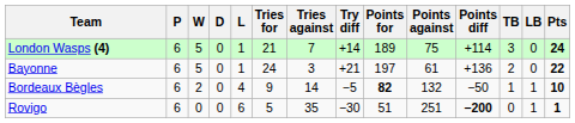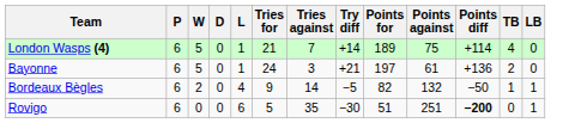 <table class="wikitable" style="text-align: center;">
 <tr>
 <th style="width:200px;">Team</th>
 <th width="20">P</th>
 <th width="20">W</th>
 <th width="20">D</th>
 <th width="20">L</th>
 <th width="20">Tries for</th>
 <th width="20">Tries against</th>
 <th width="20">Try diff</th>
 <th width="20">Points for</th>
 <th width="20">Points against</th>
 <th width="25">Points diff</th>
 <th width="20">TB</th>
 <th width="20">LB</th>
-<th width="20">Pts</th>
 </tr>
 <tr bgcolor="#ccffcc">
 <td align=left> <a href='#'>London Wasps</a> <strong>(4)</strong></td>
 <td>6</td>
 <td>5</td>
 <td>0</td>
 <td>1</td>
 <td>21</td>
 <td>7</td>
 <td>+14</td>
 <td>189</td>
 <td>75</td>
 <td>+114</td>
-<td>3</td>
+<td>4</td>
 <td>0</td>
-<td><strong>24</strong></td>
 </tr>
 <tr>
 <td align=left> <a href='#'>Bayonne</a></td>
 <td>6</td>
 <td>5</td>
 <td>0</td>
 <td>1</td>
 <td>24</td>
 <td>3</td>
 <td>+21</td>
 <td>197</td>
 <td>61</td>
 <td>+136</td>
 <td>2</td>
 <td>0</td>
-<td><strong>22</strong></td>
 </tr>
 <tr>
 <td align=left> <a href='#'>Bordeaux Bègles</a></td>
 <td>6</td>
 <td>2</td>
 <td>0</td>
 <td>4</td>
 <td>9</td>
 <td>14</td>
 <td>−5</td>
-<td><strong>82</strong></td>
+<td>82</td>
 <td>132</td>
 <td>−50</td>
 <td>1</td>
 <td>1</td>
-<td><strong>10</strong></td>
 </tr>
 <tr>
 <td align=left> <a href='#'>Rovigo</a></td>
 <td>6</td>
 <td>0</td>
 <td>0</td>
 <td>6</td>
 <td>5</td>
 <td>35</td>
 <td>−30</td>
 <td>51</td>
 <td>251</td>
 <td><strong>−200</strong></td>
 <td>0</td>
 <td>1</td>
-<td><strong>1</strong></td>
 </tr>
 </table>
